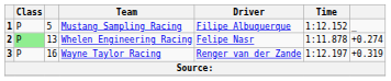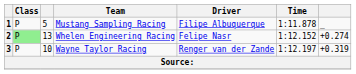 <table class="wikitable">
 <tr>
 <th scope="col"></th>
 <th scope="col">Class</th>
 <th scope="col"></th>
 <th scope="col">Team</th>
 <th scope="col">Driver</th>
 <th scope="col">Time</th>
 <th scope="col"></th>
 </tr>
 <tr>
 <th scope="row">1</th>
 <td>P</td>
 <td>5</td>
 <td><a href='#'>Mustang Sampling Racing</a></td>
 <td><a href='#'>Filipe Albuquerque</a></td>
-<td>1:12.152</td>
+<td>1:11.878</td>
 <td>_</td>
 </tr>
 <tr>
 <th scope="row">2</th>
 <td style="background: lightgreen;">P</td>
 <td>13</td>
 <td><a href='#'>Whelen Engineering Racing</a></td>
 <td><a href='#'>Felipe Nasr</a></td>
-<td>1:11.878</td>
+<td>1:12.152</td>
 <td>+0.274</td>
 </tr>
 <tr>
 <th scope="row">3</th>
 <td>P</td>
-<td>16</td>
+<td>10</td>
 <td><a href='#'>Wayne Taylor Racing</a></td>
 <td><a href='#'>Renger van der Zande</a></td>
 <td>1:12.197</td>
 <td>+0.319</td>
 </tr>
 <tr>
 <th colspan="7">Source:</th>
 </tr>
 <tr>
 </tr>
 </table>
